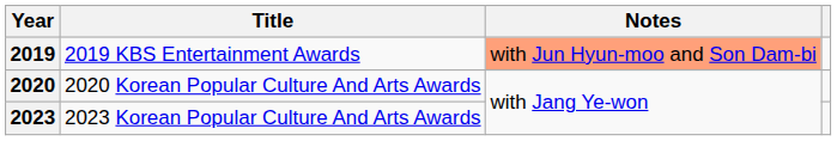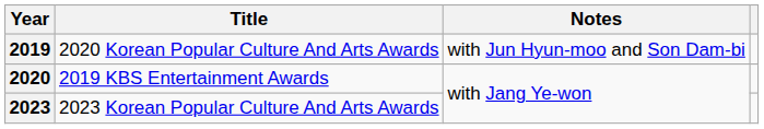 <table class="wikitable plainrowheaders sortable">
 <tr>
 <th scope="col">Year</th>
 <th scope="col">Title</th>
 <th scope="col">Notes</th>
 <th scope="col" class="unsortable"></th>
 </tr>
 <tr>
 <th scope="row">2019</th>
-<td><a href='#'>2019 KBS Entertainment Awards</a></td>
-<td style="background: lightsalmon;">with <a href='#'>Jun Hyun-moo</a> and <a href='#'>Son Dam-bi</a></td>
+<td>2020 <a href='#'>Korean Popular Culture And Arts Awards</a></td>
+<td>with <a href='#'>Jun Hyun-moo</a> and <a href='#'>Son Dam-bi</a></td>
 <td style="text-align:center"></td>
 </tr>
 <tr>
 <th scope="row">2020</th>
-<td>2020 <a href='#'>Korean Popular Culture And Arts Awards</a></td>
+<td><a href='#'>2019 KBS Entertainment Awards</a></td>
 <td rowspan="2">with <a href='#'>Jang Ye-won</a></td>
 <td style="text-align:center"></td>
 </tr>
 <tr>
 <th scope="row">2023</th>
 <td>2023 <a href='#'>Korean Popular Culture And Arts Awards</a></td>
 <td style="text-align:center"></td>
 </tr>
 </table>
